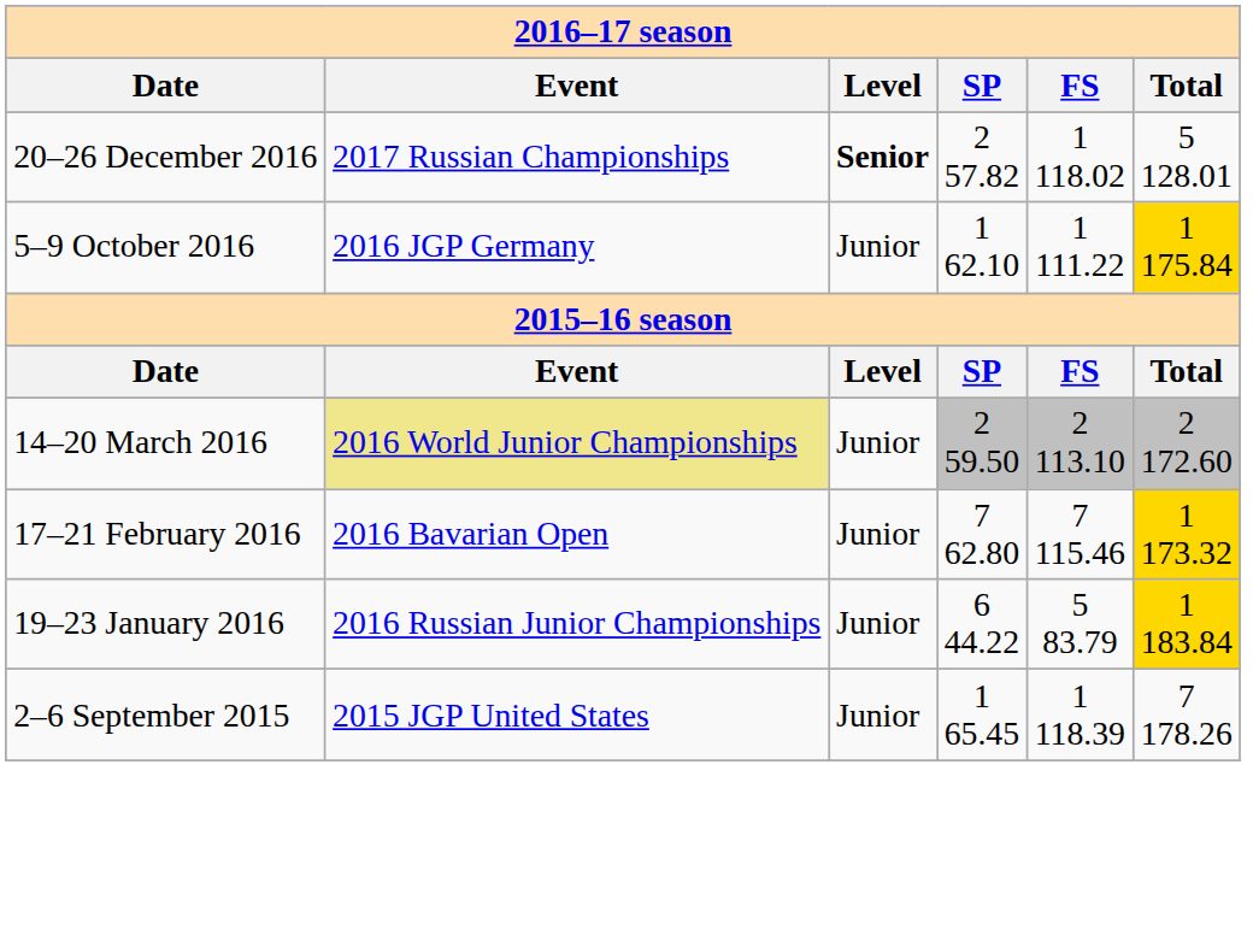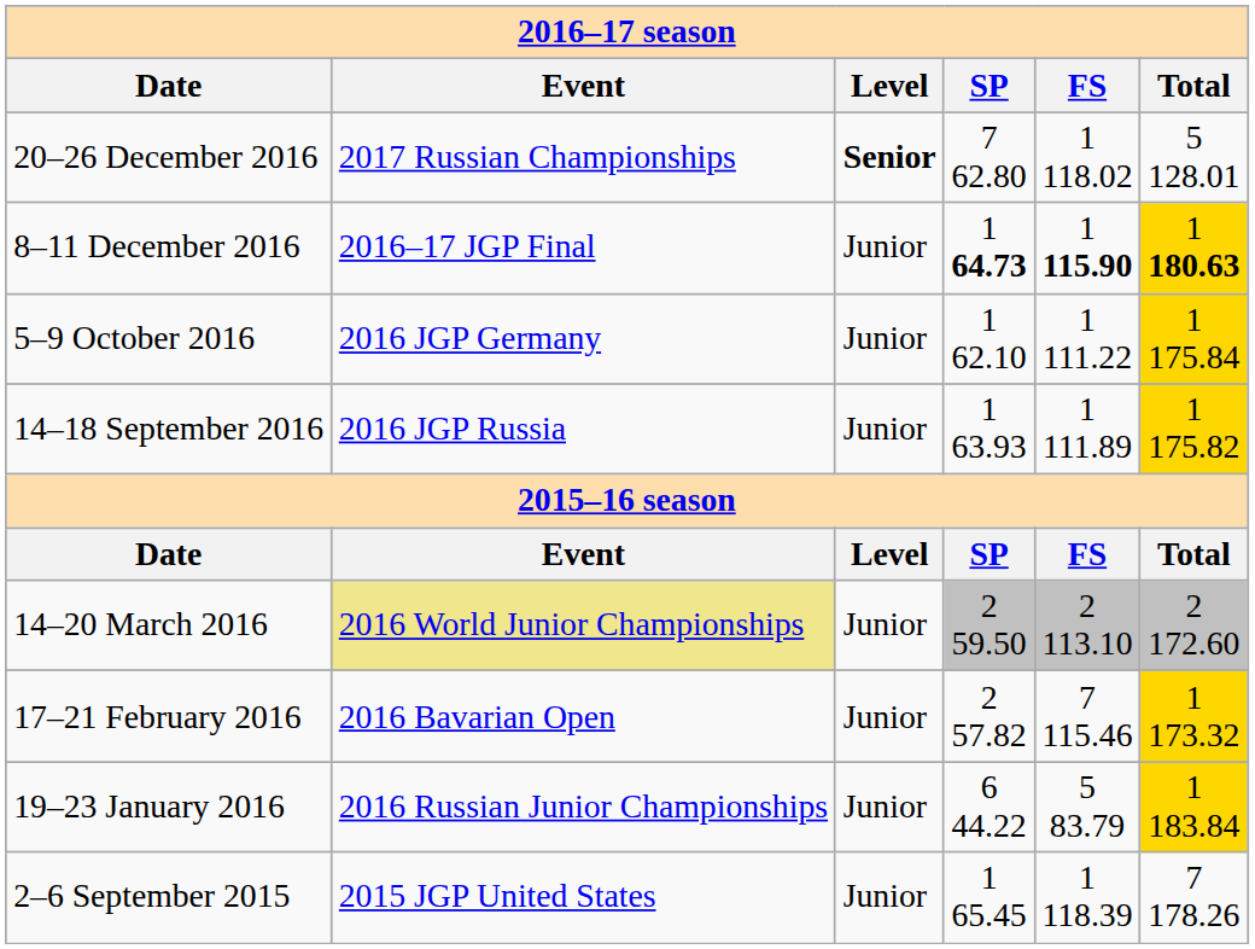 <table class="wikitable">
 <tr>
 <td style="background-color: #ffdead; " colspan=6 align=center><a href='#'><strong>2016–17 season</strong></a></td>
 </tr>
 <tr>
 <th>Date</th>
 <th>Event</th>
 <th>Level</th>
 <th><a href='#'>SP</a></th>
 <th><a href='#'>FS</a></th>
 <th>Total</th>
 </tr>
 <tr>
 <td>20–26 December 2016</td>
 <td><a href='#'>2017 Russian Championships</a></td>
 <td><strong>Senior</strong></td>
-<td align=center>2 <br> 57.82</td>
+<td align=center>7 <br> 62.80</td>
 <td align=center>1 <br> 118.02</td>
 <td align=center>5 <br> 128.01</td>
+</tr>
+<tr>
+<td>8–11 December 2016</td>
+<td><a href='#'>2016–17 JGP Final</a></td>
+<td>Junior</td>
+<td align=center>1 <br> <strong>64.73</strong></td>
+<td align=center>1 <br> <strong>115.90</strong></td>
+<td align=center bgcolor=gold>1 <br> <strong>180.63</strong></td>
 </tr>
 <tr>
 <td>5–9 October 2016</td>
 <td><a href='#'>2016 JGP Germany</a></td>
 <td>Junior</td>
 <td align=center>1 <br> 62.10</td>
 <td align=center>1 <br> 111.22</td>
 <td align=center bgcolor=gold>1 <br> 175.84</td>
+</tr>
+<tr>
+<td>14–18 September 2016</td>
+<td><a href='#'>2016 JGP Russia</a></td>
+<td>Junior</td>
+<td align=center>1 <br> 63.93</td>
+<td align=center>1 <br> 111.89</td>
+<td align=center bgcolor=gold>1 <br> 175.82</td>
 </tr>
 <tr>
 <td style="background-color: #ffdead; " colspan=6 align=center><a href='#'><strong>2015–16 season</strong></a></td>
 </tr>
 <tr>
 <th>Date</th>
 <th>Event</th>
 <th>Level</th>
 <th><a href='#'>SP</a></th>
 <th><a href='#'>FS</a></th>
 <th>Total</th>
 </tr>
 <tr>
 <td>14–20 March 2016</td>
 <td style="background: khaki;"><a href='#'>2016 World Junior Championships</a></td>
 <td>Junior</td>
 <td align=center bgcolor=silver>2 <br> 59.50</td>
 <td align=center bgcolor=silver>2 <br> 113.10</td>
 <td align=center bgcolor=silver>2 <br> 172.60</td>
 </tr>
 <tr>
 <td>17–21 February 2016</td>
 <td><a href='#'>2016 Bavarian Open</a></td>
 <td>Junior</td>
-<td align=center>7 <br> 62.80</td>
+<td align=center>2 <br> 57.82</td>
 <td align=center>7 <br> 115.46</td>
 <td align=center bgcolor=gold>1 <br> 173.32</td>
 </tr>
 <tr>
 <td>19–23 January 2016</td>
 <td><a href='#'>2016 Russian Junior Championships</a></td>
 <td>Junior</td>
 <td align=center>6 <br> 44.22</td>
 <td align=center>5 <br> 83.79</td>
 <td align=center bgcolor=gold>1 <br> 183.84</td>
 </tr>
 <tr>
 <td>2–6 September 2015</td>
 <td><a href='#'>2015 JGP United States</a></td>
 <td>Junior</td>
 <td align=center>1 <br> 65.45</td>
 <td align=center>1 <br> 118.39</td>
 <td align=center>7 <br> 178.26</td>
 </tr>
 </table>
